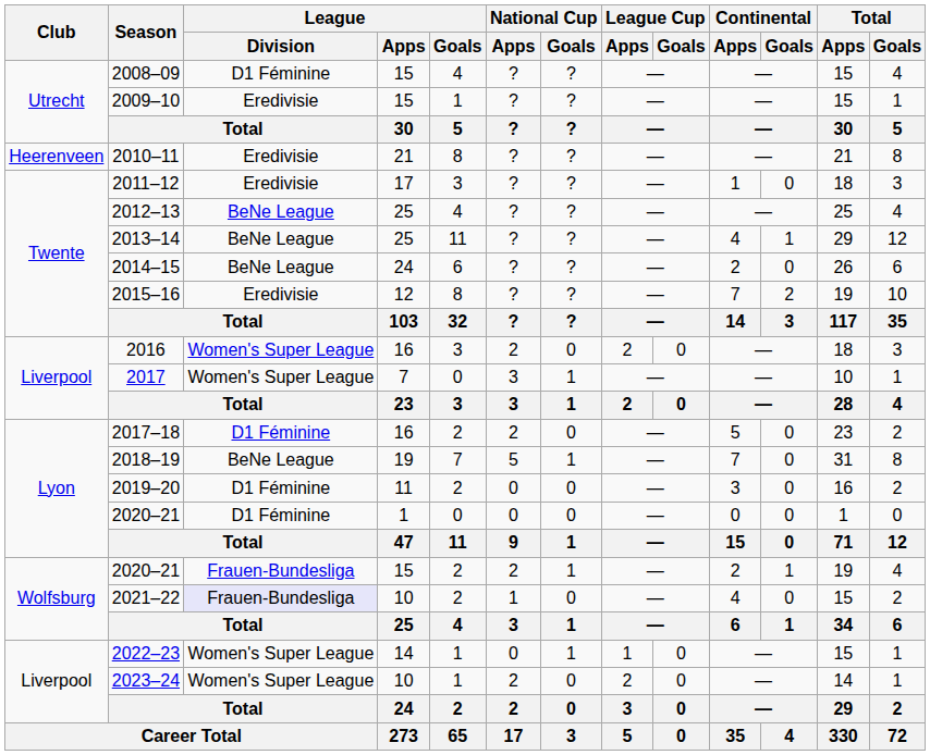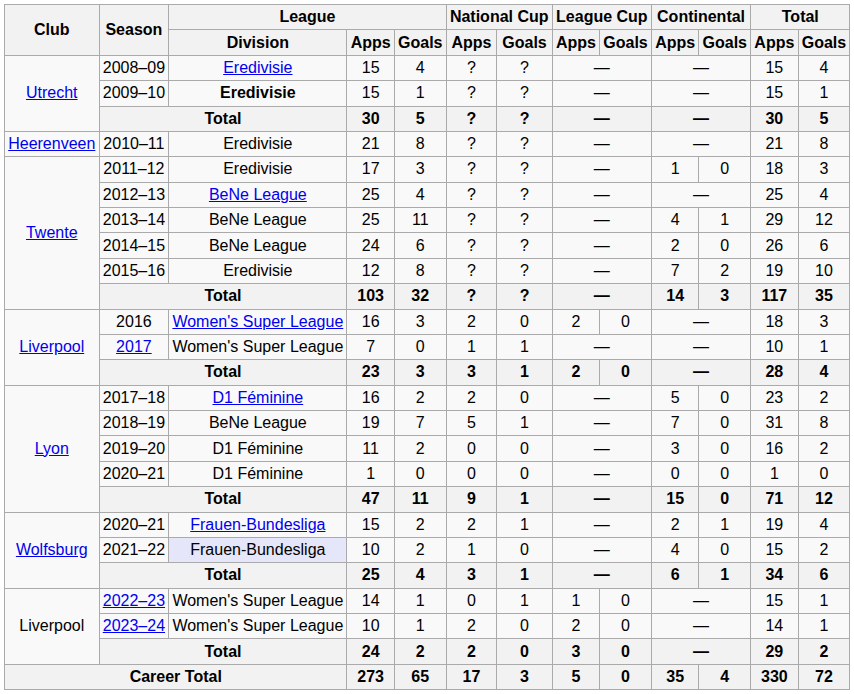 <table class="wikitable" style="text-align:center">
 <tr>
 <th rowspan="2">Club</th>
 <th rowspan="2">Season</th>
 <th colspan="3">League</th>
 <th colspan="2">National Cup</th>
 <th colspan="2">League Cup</th>
 <th colspan="2">Continental</th>
 <th colspan="2">Total</th>
 </tr>
 <tr>
 <th>Division</th>
 <th>Apps</th>
 <th>Goals</th>
 <th>Apps</th>
 <th>Goals</th>
 <th>Apps</th>
 <th>Goals</th>
 <th>Apps</th>
 <th>Goals</th>
 <th>Apps</th>
 <th>Goals</th>
 </tr>
 <tr>
 <td rowspan="3"><a href='#'>Utrecht</a></td>
 <td>2008–09</td>
-<td>D1 Féminine</td>
+<td><a href='#'>Eredivisie</a></td>
 <td>15</td>
 <td>4</td>
 <td>?</td>
 <td>?</td>
 <td colspan="2">—</td>
 <td colspan="2">—</td>
 <td>15</td>
 <td>4</td>
 </tr>
 <tr>
 <td>2009–10</td>
-<td>Eredivisie</td>
+<td><strong>Eredivisie</strong></td>
 <td>15</td>
 <td>1</td>
 <td>?</td>
 <td>?</td>
 <td colspan="2">—</td>
 <td colspan="2">—</td>
 <td>15</td>
 <td>1</td>
 </tr>
 <tr>
 <th colspan="2">Total</th>
 <th>30</th>
 <th>5</th>
 <th>?</th>
 <th>?</th>
 <th colspan="2">—</th>
 <th colspan="2">—</th>
 <th>30</th>
 <th>5</th>
 </tr>
 <tr>
 <td><a href='#'>Heerenveen</a></td>
 <td>2010–11</td>
 <td>Eredivisie</td>
 <td>21</td>
 <td>8</td>
 <td>?</td>
 <td>?</td>
 <td colspan="2">—</td>
 <td colspan="2">—</td>
 <td>21</td>
 <td>8</td>
 </tr>
 <tr>
 <td rowspan="6"><a href='#'>Twente</a></td>
 <td>2011–12</td>
 <td>Eredivisie</td>
 <td>17</td>
 <td>3</td>
 <td>?</td>
 <td>?</td>
 <td colspan="2">—</td>
 <td>1</td>
 <td>0</td>
 <td>18</td>
 <td>3</td>
 </tr>
 <tr>
 <td>2012–13</td>
 <td><a href='#'>BeNe League</a></td>
 <td>25</td>
 <td>4</td>
 <td>?</td>
 <td>?</td>
 <td colspan="2">—</td>
 <td colspan="2">—</td>
 <td>25</td>
 <td>4</td>
 </tr>
 <tr>
 <td>2013–14</td>
 <td>BeNe League</td>
 <td>25</td>
 <td>11</td>
 <td>?</td>
 <td>?</td>
 <td colspan="2">—</td>
 <td>4</td>
 <td>1</td>
 <td>29</td>
 <td>12</td>
 </tr>
 <tr>
 <td>2014–15</td>
 <td>BeNe League</td>
 <td>24</td>
 <td>6</td>
 <td>?</td>
 <td>?</td>
 <td colspan="2">—</td>
 <td>2</td>
 <td>0</td>
 <td>26</td>
 <td>6</td>
 </tr>
 <tr>
 <td>2015–16</td>
 <td>Eredivisie</td>
 <td>12</td>
 <td>8</td>
 <td>?</td>
 <td>?</td>
 <td colspan="2">—</td>
 <td>7</td>
 <td>2</td>
 <td>19</td>
 <td>10</td>
 </tr>
 <tr>
 <th colspan="2">Total</th>
 <th>103</th>
 <th>32</th>
 <th>?</th>
 <th>?</th>
 <th colspan="2">—</th>
 <th>14</th>
 <th>3</th>
 <th>117</th>
 <th>35</th>
 </tr>
 <tr>
 <td rowspan="3"><a href='#'>Liverpool</a></td>
 <td>2016</td>
 <td><a href='#'>Women's Super League</a></td>
 <td>16</td>
 <td>3</td>
 <td>2</td>
 <td>0</td>
 <td>2</td>
 <td>0</td>
 <td colspan="2">—</td>
 <td>18</td>
 <td>3</td>
 </tr>
 <tr>
 <td><a href='#'>2017</a></td>
 <td>Women's Super League</td>
 <td>7</td>
 <td>0</td>
-<td>3</td>
+<td>1</td>
 <td>1</td>
 <td colspan="2">—</td>
 <td colspan="2">—</td>
 <td>10</td>
 <td>1</td>
 </tr>
 <tr>
 <th colspan="2">Total</th>
 <th>23</th>
 <th>3</th>
 <th>3</th>
 <th>1</th>
 <th>2</th>
 <th>0</th>
 <th colspan="2">—</th>
 <th>28</th>
 <th>4</th>
 </tr>
 <tr>
 <td rowspan="5"><a href='#'>Lyon</a></td>
 <td>2017–18</td>
 <td><a href='#'>D1 Féminine</a></td>
 <td>16</td>
 <td>2</td>
 <td>2</td>
 <td>0</td>
 <td colspan="2">—</td>
 <td>5</td>
 <td>0</td>
 <td>23</td>
 <td>2</td>
 </tr>
 <tr>
 <td>2018–19</td>
 <td>BeNe League</td>
 <td>19</td>
 <td>7</td>
 <td>5</td>
 <td>1</td>
 <td colspan="2">—</td>
 <td>7</td>
 <td>0</td>
 <td>31</td>
 <td>8</td>
 </tr>
 <tr>
 <td>2019–20</td>
 <td>D1 Féminine</td>
 <td>11</td>
 <td>2</td>
 <td>0</td>
 <td>0</td>
 <td colspan="2">—</td>
 <td>3</td>
 <td>0</td>
 <td>16</td>
 <td>2</td>
 </tr>
 <tr>
 <td>2020–21</td>
 <td>D1 Féminine</td>
 <td>1</td>
 <td>0</td>
 <td>0</td>
 <td>0</td>
 <td colspan="2">—</td>
 <td>0</td>
 <td>0</td>
 <td>1</td>
 <td>0</td>
 </tr>
 <tr>
 <th colspan="2">Total</th>
 <th>47</th>
 <th>11</th>
 <th>9</th>
 <th>1</th>
 <th colspan="2">—</th>
 <th>15</th>
 <th>0</th>
 <th>71</th>
 <th>12</th>
 </tr>
 <tr>
 <td rowspan="3"><a href='#'>Wolfsburg</a></td>
 <td>2020–21</td>
 <td><a href='#'>Frauen-Bundesliga</a></td>
 <td>15</td>
 <td>2</td>
 <td>2</td>
 <td>1</td>
 <td colspan="2">—</td>
 <td>2</td>
 <td>1</td>
 <td>19</td>
 <td>4</td>
 </tr>
 <tr>
 <td>2021–22</td>
 <td style="background: lavender;">Frauen-Bundesliga</td>
 <td>10</td>
 <td>2</td>
 <td>1</td>
 <td>0</td>
 <td colspan="2">—</td>
 <td>4</td>
 <td>0</td>
 <td>15</td>
 <td>2</td>
 </tr>
 <tr>
 <th colspan="2">Total</th>
 <th>25</th>
 <th>4</th>
 <th>3</th>
 <th>1</th>
 <th colspan="2">—</th>
 <th>6</th>
 <th>1</th>
 <th>34</th>
 <th>6</th>
 </tr>
 <tr>
 <td rowspan="3">Liverpool</td>
 <td><a href='#'>2022–23</a></td>
 <td>Women's Super League</td>
 <td>14</td>
 <td>1</td>
 <td>0</td>
 <td>1</td>
 <td>1</td>
 <td>0</td>
 <td colspan="2">—</td>
 <td>15</td>
 <td>1</td>
 </tr>
 <tr>
 <td><a href='#'>2023–24</a></td>
 <td>Women's Super League</td>
 <td>10</td>
 <td>1</td>
 <td>2</td>
 <td>0</td>
 <td>2</td>
 <td>0</td>
 <td colspan="2">—</td>
 <td>14</td>
 <td>1</td>
 </tr>
 <tr>
 <th colspan="2">Total</th>
 <th>24</th>
 <th>2</th>
 <th>2</th>
 <th>0</th>
 <th>3</th>
 <th>0</th>
 <th colspan="2">—</th>
 <th>29</th>
 <th>2</th>
 </tr>
 <tr>
 <th colspan="3">Career Total</th>
 <th>273</th>
 <th>65</th>
 <th>17</th>
 <th>3</th>
 <th>5</th>
 <th>0</th>
 <th>35</th>
 <th>4</th>
 <th>330</th>
 <th>72</th>
 </tr>
 </table>
